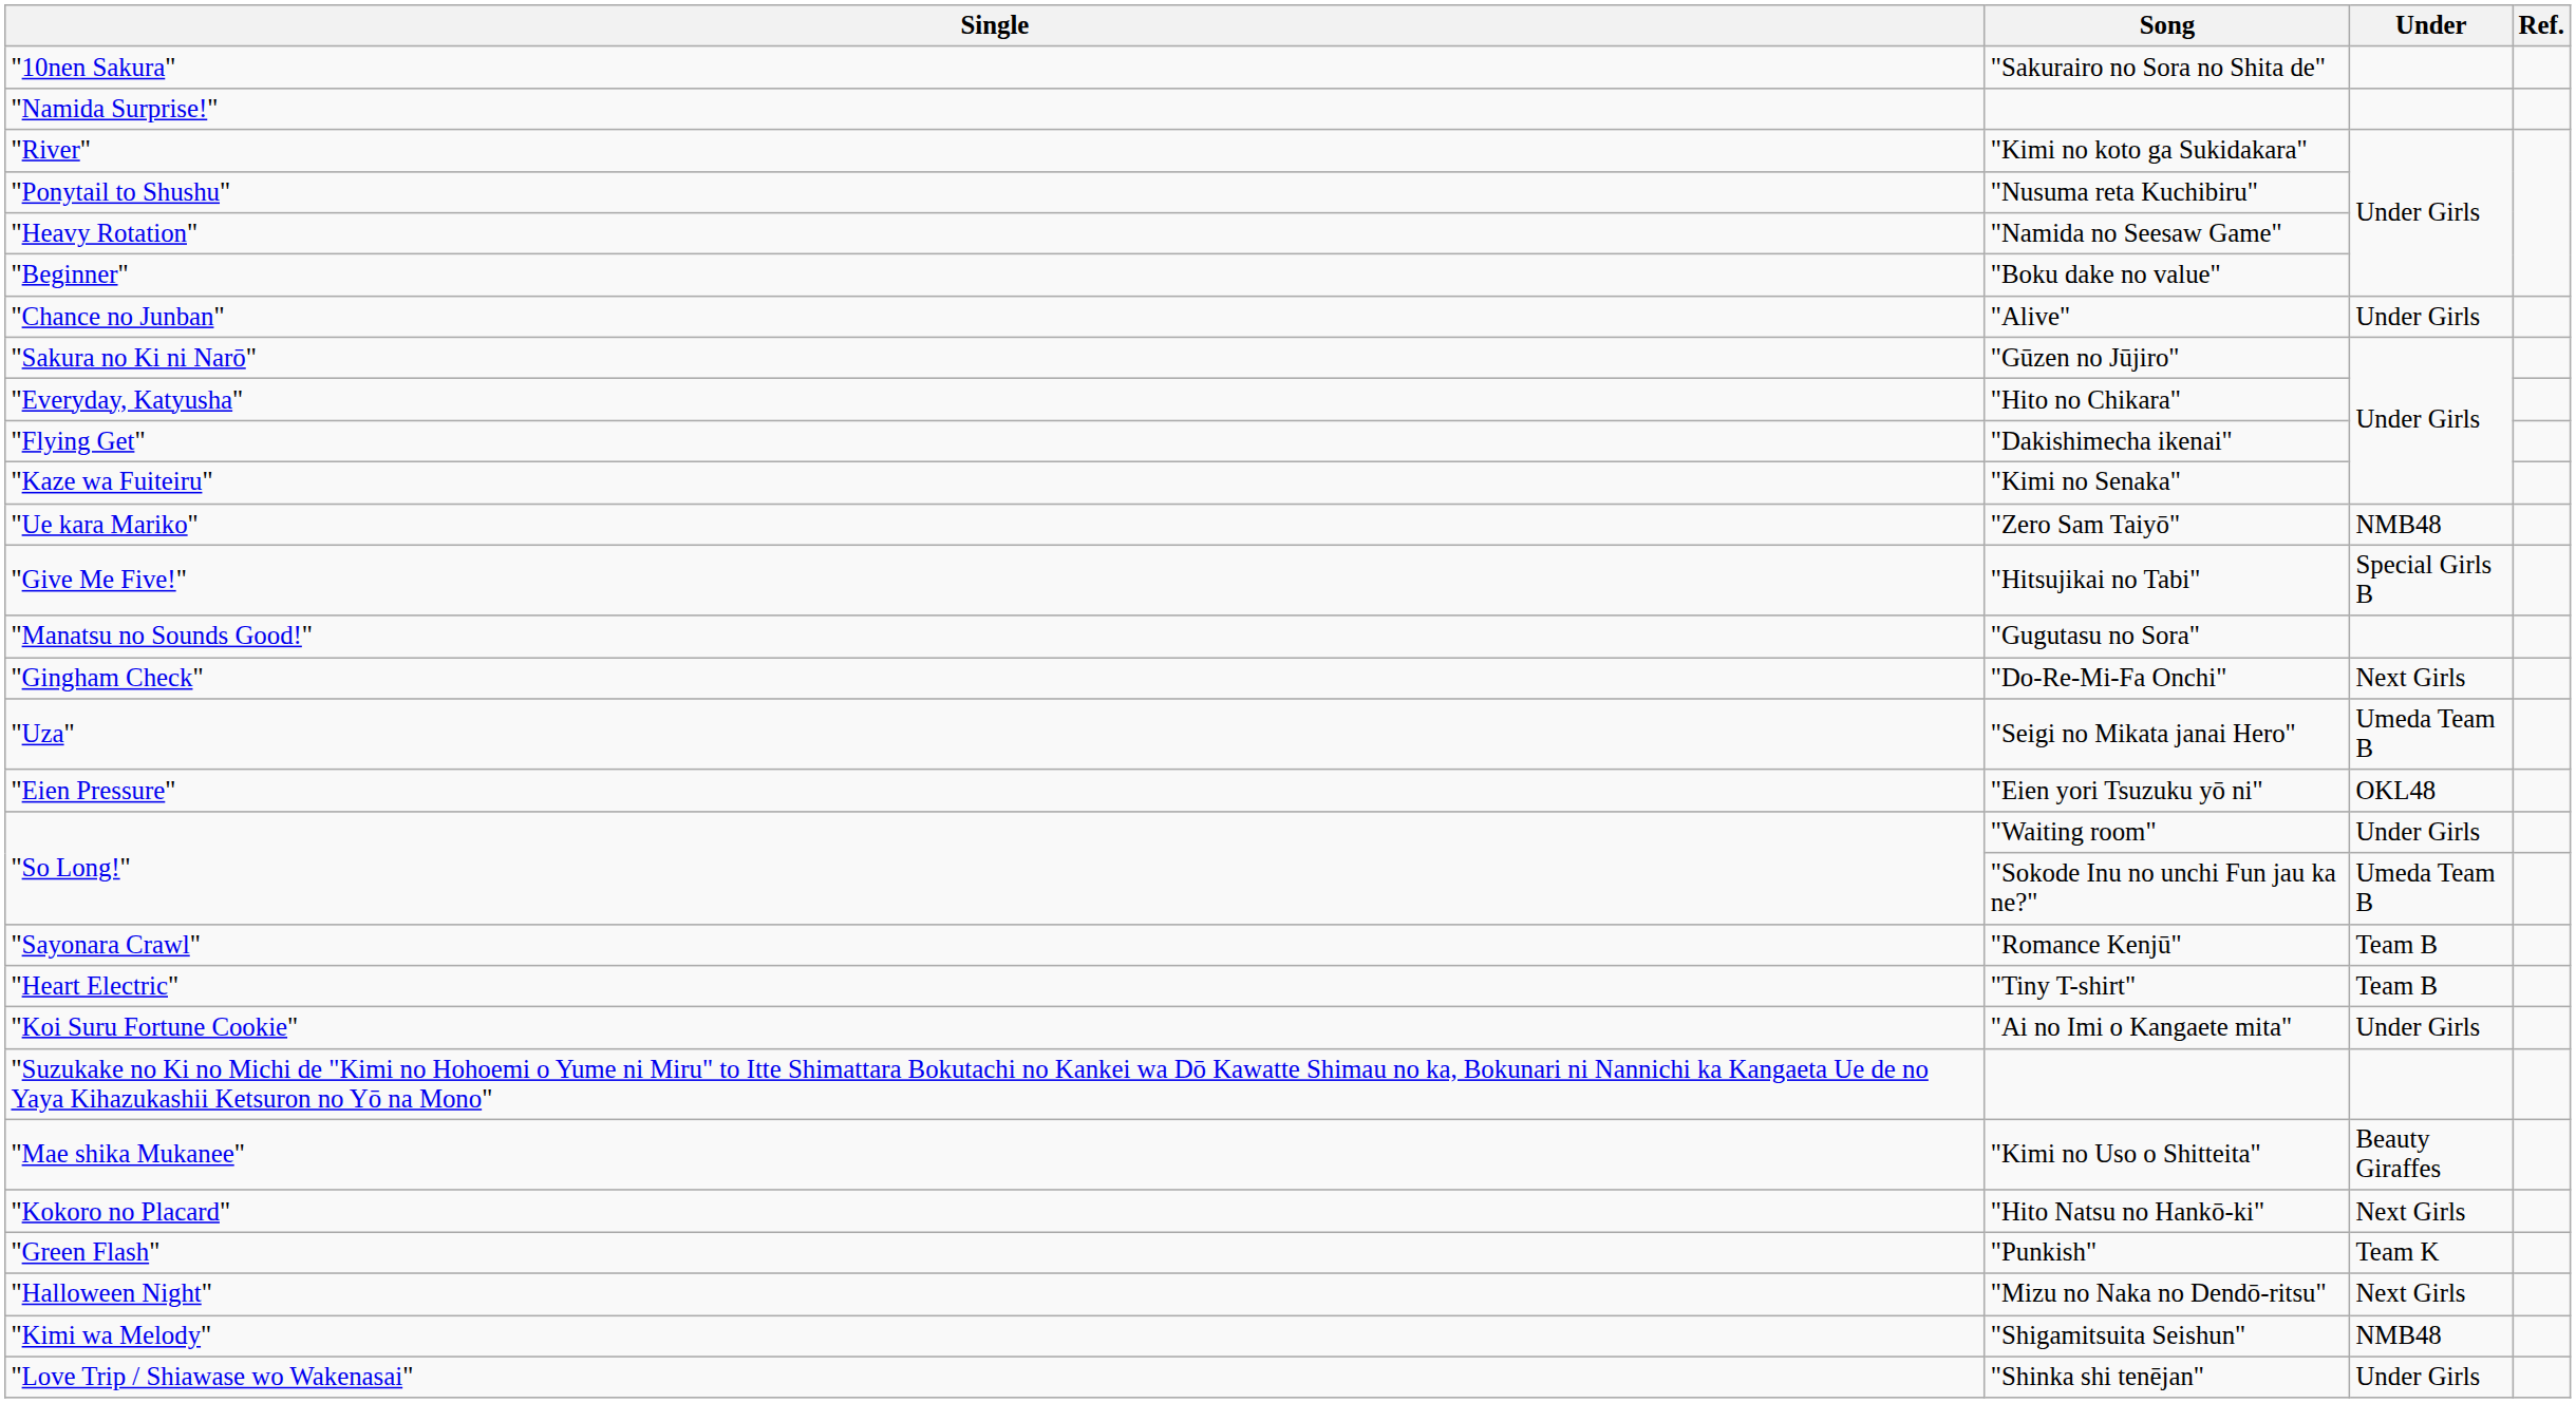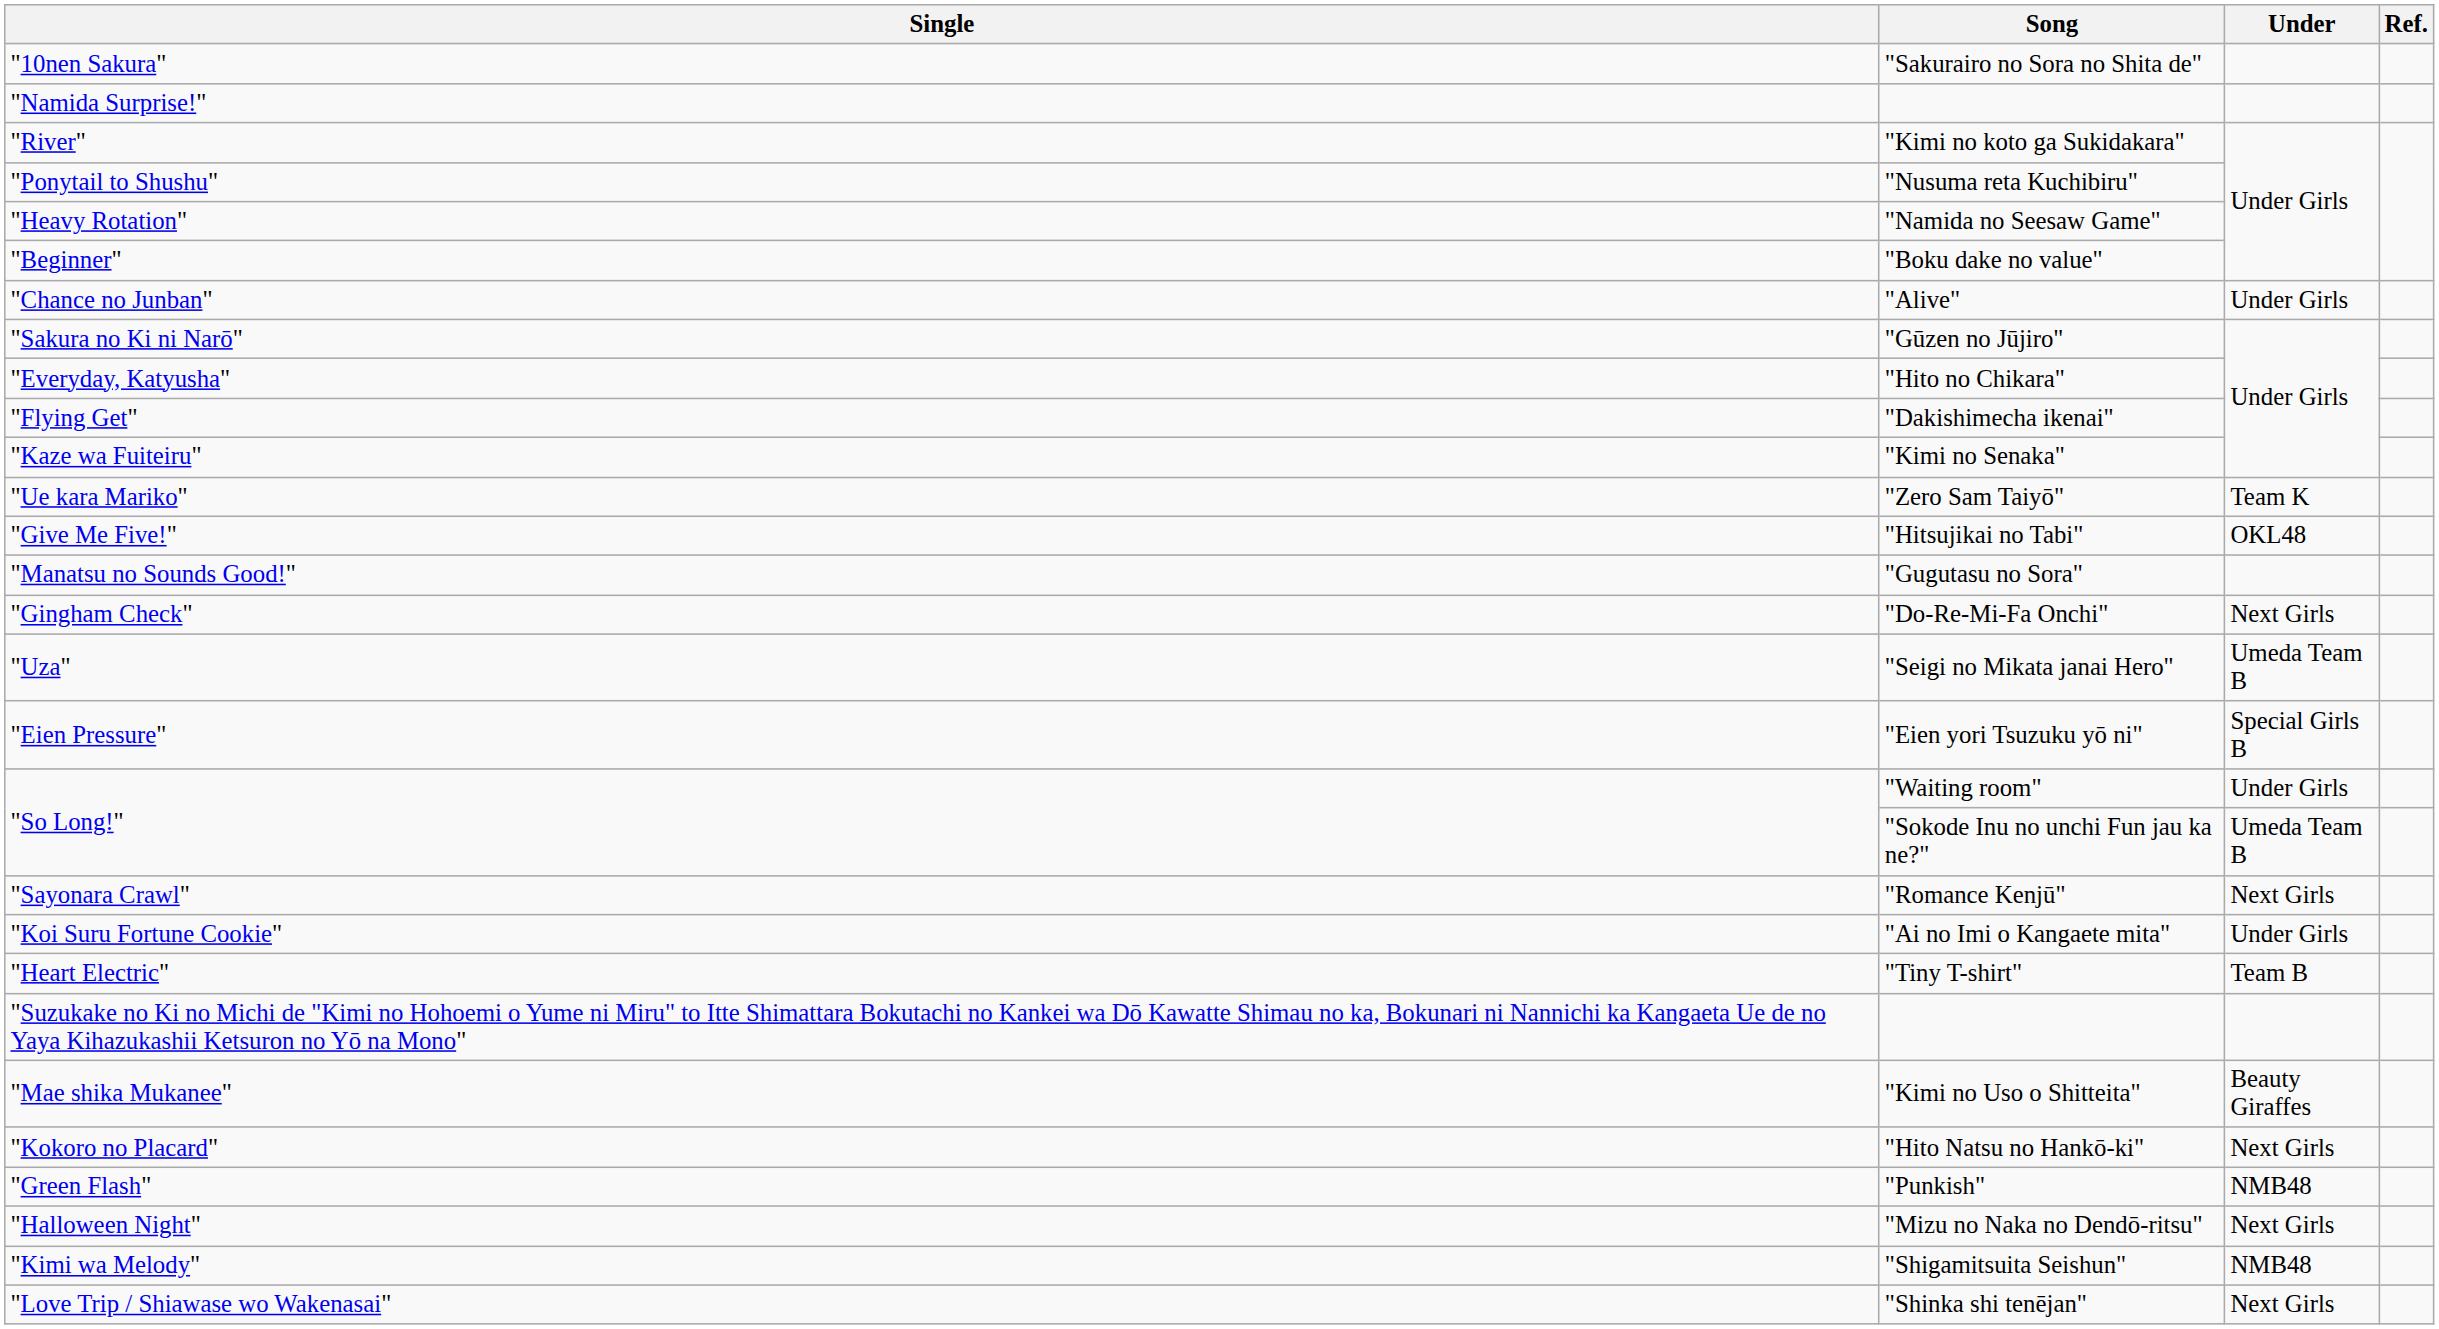 <table class="wikitable">
 <tr>
 <th>Single</th>
 <th>Song</th>
 <th>Under</th>
 <th>Ref.</th>
 </tr>
 <tr>
 <td>"<a href='#'>10nen Sakura</a>"</td>
 <td>"Sakurairo no Sora no Shita de"</td>
 <td></td>
 <td></td>
 </tr>
 <tr>
 <td>"<a href='#'>Namida Surprise!</a>"</td>
 <td></td>
 <td></td>
 <td></td>
 </tr>
 <tr>
 <td>"<a href='#'>River</a>"</td>
 <td>"Kimi no koto ga Sukidakara"</td>
 <td rowspan="4">Under Girls</td>
 <td rowspan="4"></td>
 </tr>
 <tr>
 <td>"<a href='#'>Ponytail to Shushu</a>"</td>
 <td>"Nusuma reta Kuchibiru"</td>
 </tr>
 <tr>
 <td>"<a href='#'>Heavy Rotation</a>"</td>
 <td>"Namida no Seesaw Game"</td>
 </tr>
 <tr>
 <td>"<a href='#'>Beginner</a>"</td>
 <td>"Boku dake no value"</td>
 </tr>
 <tr>
 <td>"<a href='#'>Chance no Junban</a>"</td>
 <td>"Alive"</td>
 <td>Under Girls</td>
 <td></td>
 </tr>
 <tr>
 <td>"<a href='#'>Sakura no Ki ni Narō</a>"</td>
 <td>"Gūzen no Jūjiro"</td>
 <td rowspan="4">Under Girls</td>
 <td></td>
 </tr>
 <tr>
 <td>"<a href='#'>Everyday, Katyusha</a>"</td>
 <td>"Hito no Chikara"</td>
 <td></td>
 </tr>
 <tr>
 <td>"<a href='#'>Flying Get</a>"</td>
 <td>"Dakishimecha ikenai"</td>
 <td></td>
 </tr>
 <tr>
 <td>"<a href='#'>Kaze wa Fuiteiru</a>"</td>
 <td>"Kimi no Senaka"</td>
 <td></td>
 </tr>
 <tr>
 <td>"<a href='#'>Ue kara Mariko</a>"</td>
 <td>"Zero Sam Taiyō"</td>
-<td>NMB48</td>
+<td>Team K</td>
 <td></td>
 </tr>
 <tr>
 <td>"<a href='#'>Give Me Five!</a>"</td>
 <td>"Hitsujikai no Tabi"</td>
-<td>Special Girls B</td>
+<td>OKL48</td>
 <td></td>
 </tr>
 <tr>
 <td>"<a href='#'>Manatsu no Sounds Good!</a>"</td>
 <td>"Gugutasu no Sora"</td>
 <td></td>
 <td></td>
 </tr>
 <tr>
 <td>"<a href='#'>Gingham Check</a>"</td>
 <td>"Do-Re-Mi-Fa Onchi"</td>
 <td>Next Girls</td>
 <td></td>
 </tr>
 <tr>
 <td>"<a href='#'>Uza</a>"</td>
 <td>"Seigi no Mikata janai Hero"</td>
 <td>Umeda Team B</td>
 <td></td>
 </tr>
 <tr>
 <td>"<a href='#'>Eien Pressure</a>"</td>
 <td>"Eien yori Tsuzuku yō ni"</td>
-<td>OKL48</td>
+<td>Special Girls B</td>
 <td></td>
 </tr>
 <tr>
 <td rowspan="2">"<a href='#'>So Long!</a>"</td>
 <td>"Waiting room"</td>
 <td>Under Girls</td>
 <td></td>
 </tr>
 <tr>
 <td>"Sokode Inu no unchi Fun jau ka ne?"</td>
 <td>Umeda Team B</td>
 <td></td>
 </tr>
 <tr>
 <td>"<a href='#'>Sayonara Crawl</a>"</td>
 <td>"Romance Kenjū"</td>
-<td>Team B</td>
+<td>Next Girls</td>
+<td></td>
+</tr>
+<tr>
+<td>"<a href='#'>Koi Suru Fortune Cookie</a>"</td>
+<td>"Ai no Imi o Kangaete mita"</td>
+<td>Under Girls</td>
 <td></td>
 </tr>
 <tr>
 <td>"<a href='#'>Heart Electric</a>"</td>
 <td>"Tiny T-shirt"</td>
 <td>Team B</td>
-<td></td>
-</tr>
-<tr>
-<td>"<a href='#'>Koi Suru Fortune Cookie</a>"</td>
-<td>"Ai no Imi o Kangaete mita"</td>
-<td>Under Girls</td>
 <td></td>
 </tr>
 <tr>
 <td>"<a href='#'>Suzukake no Ki no Michi de "Kimi no Hohoemi o Yume ni Miru" to Itte Shimattara Bokutachi no Kankei wa Dō Kawatte Shimau no ka, Bokunari ni Nannichi ka Kangaeta Ue de no Yaya Kihazukashii Ketsuron no Yō na Mono</a>"</td>
 <td></td>
 <td></td>
 <td></td>
 </tr>
 <tr>
 <td>"<a href='#'>Mae shika Mukanee</a>"</td>
 <td>"Kimi no Uso o Shitteita"</td>
 <td>Beauty Giraffes</td>
 <td></td>
 </tr>
 <tr>
 <td>"<a href='#'>Kokoro no Placard</a>"</td>
 <td>"Hito Natsu no Hankō-ki"</td>
 <td>Next Girls</td>
 <td></td>
 </tr>
 <tr>
 <td>"<a href='#'>Green Flash</a>"</td>
 <td>"Punkish"</td>
-<td>Team K</td>
+<td>NMB48</td>
 <td></td>
 </tr>
 <tr>
 <td>"<a href='#'>Halloween Night</a>"</td>
 <td>"Mizu no Naka no Dendō-ritsu"</td>
 <td>Next Girls</td>
 <td></td>
 </tr>
 <tr>
 <td>"<a href='#'>Kimi wa Melody</a>"</td>
 <td>"Shigamitsuita Seishun"</td>
 <td>NMB48</td>
 <td></td>
 </tr>
 <tr>
 <td>"<a href='#'>Love Trip / Shiawase wo Wakenasai</a>"</td>
 <td>"Shinka shi tenējan"</td>
-<td>Under Girls</td>
+<td>Next Girls</td>
 <td></td>
 </tr>
 </table>
